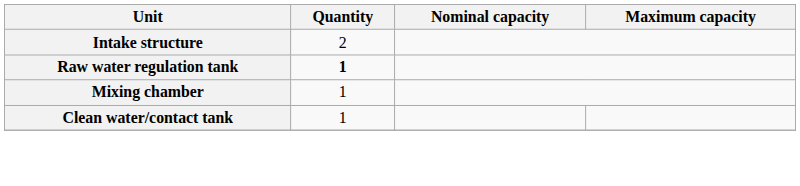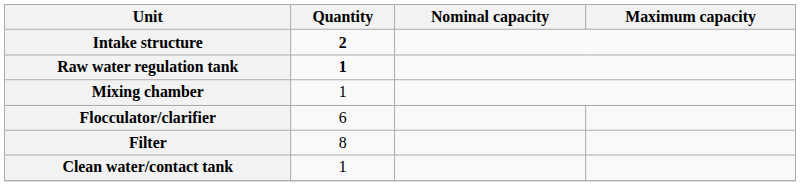 <table class="wikitable plainrowheaders" style="text-align:center;" width="800px">
 <tr>
 <th scope="col">Unit</th>
 <th scope="col">Quantity</th>
 <th scope="col">Nominal capacity</th>
 <th scope="col">Maximum capacity</th>
 </tr>
 <tr>
 <th scope="row">Intake structure</th>
-<td>2</td>
+<td><strong>2</strong></td>
 <td colspan=2></td>
 </tr>
 <tr>
 <th scope="row">Raw water regulation tank</th>
 <td><strong>1</strong></td>
 <td colspan=2></td>
 </tr>
 <tr>
 <th scope="row">Mixing chamber</th>
 <td>1</td>
 <td colspan=2></td>
 </tr>
 <tr>
+<th scope="row">Flocculator/clarifier</th>
+<td>6</td>
+<td></td>
+<td></td>
+</tr>
+<tr>
+<th scope="row">Filter</th>
+<td>8</td>
+<td></td>
+<td></td>
+</tr>
+<tr>
 <th scope="row">Clean water/contact tank</th>
 <td>1</td>
 <td></td>
 <td></td>
 </tr>
 <tr>
 </tr>
 </table>
